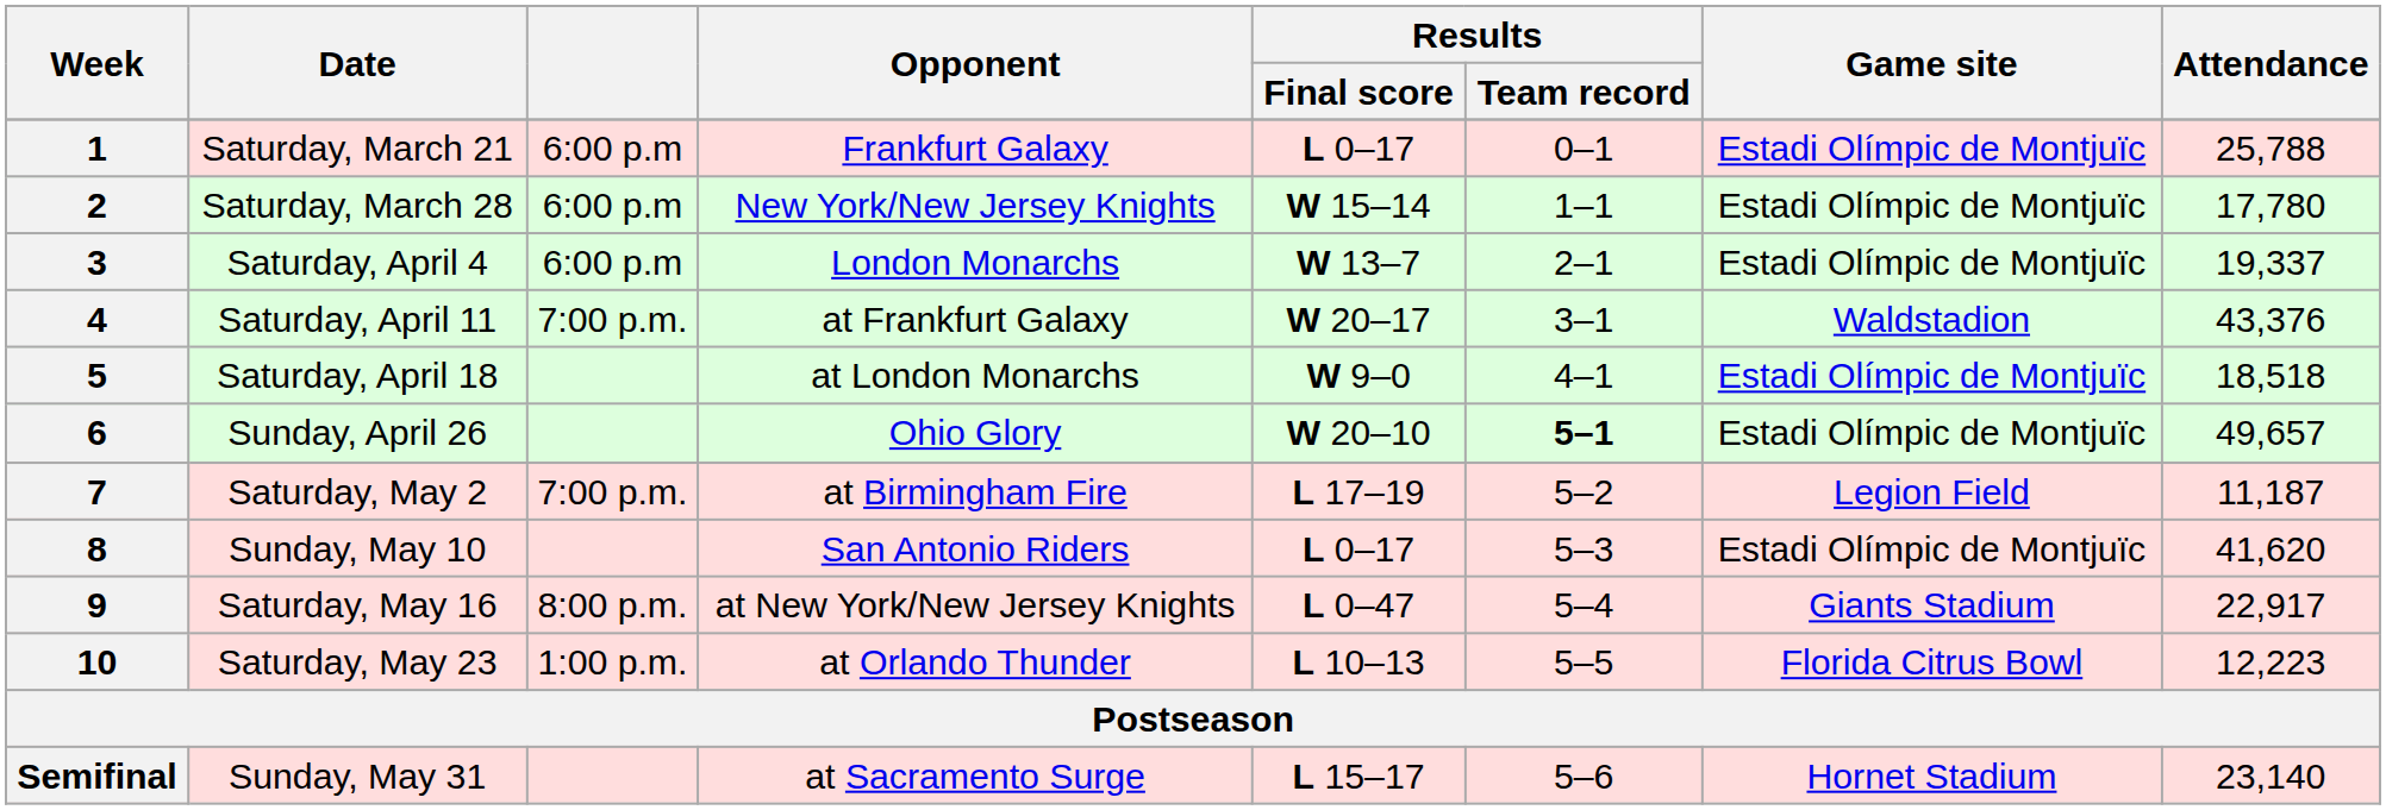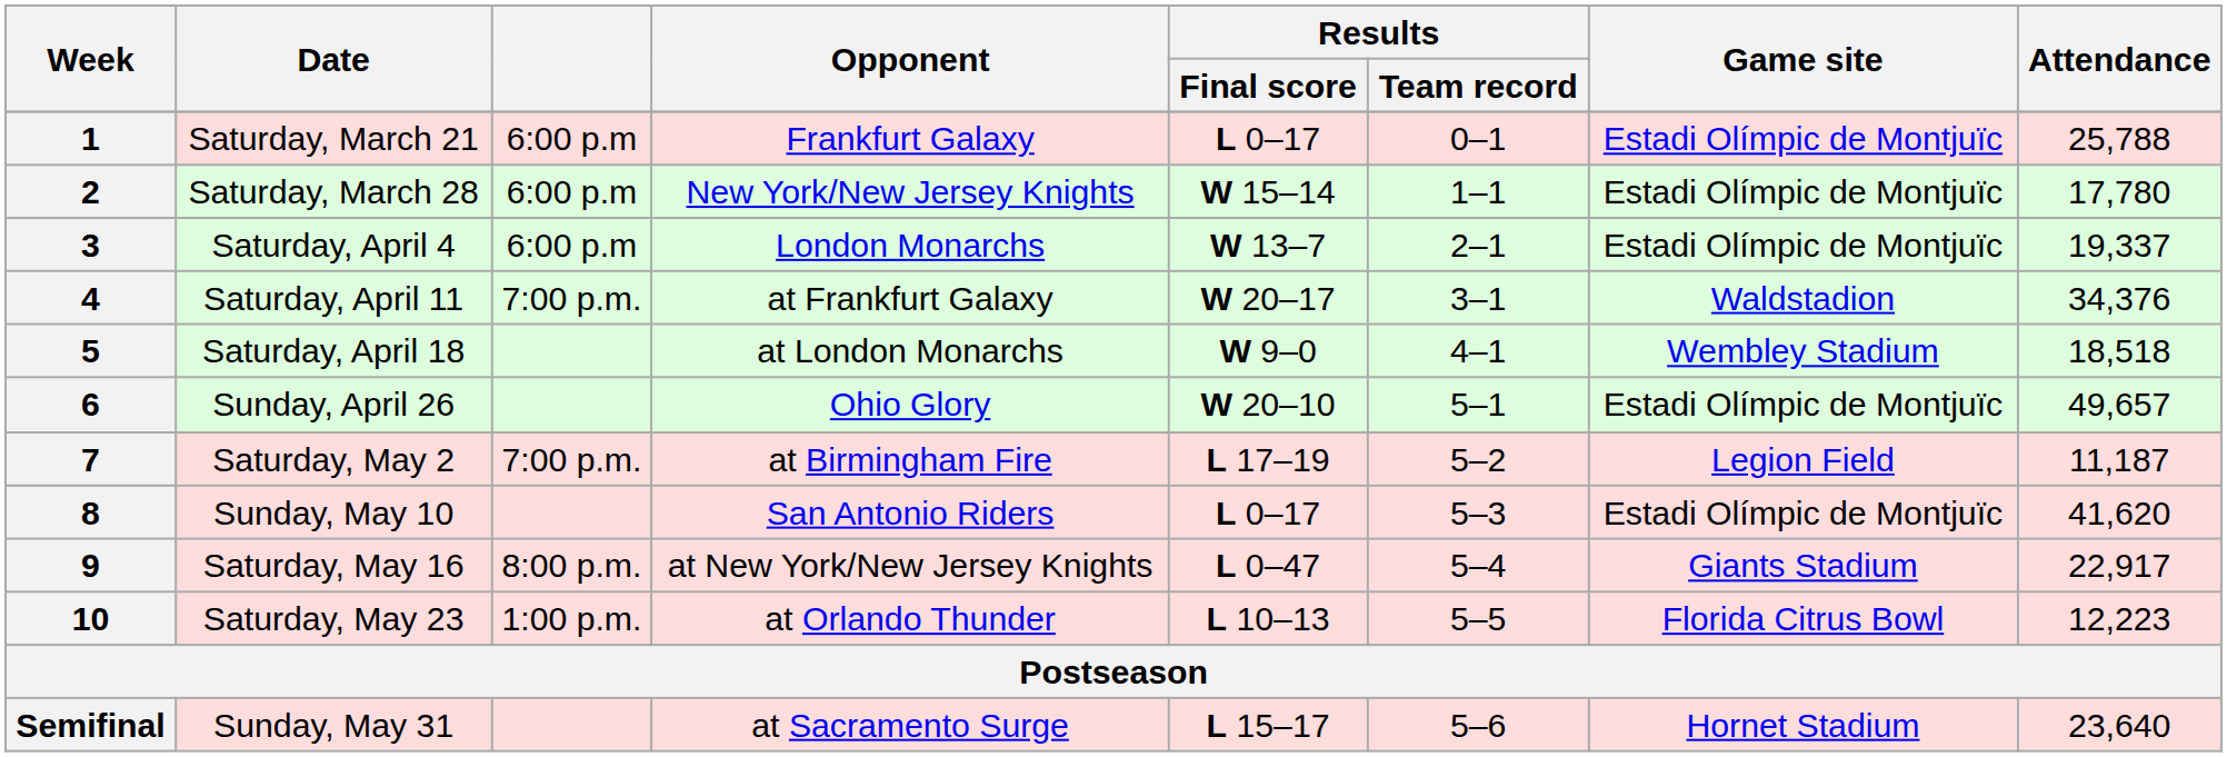 <table class="wikitable" style="font-size:95%; text-align:center; width:66em">
 <tr>
 <th rowspan="2">Week</th>
 <th rowspan="2">Date</th>
 <th rowspan="2"></th>
 <th rowspan="2">Opponent</th>
 <th colspan="2">Results</th>
 <th rowspan="2">Game site</th>
 <th rowspan="2">Attendance</th>
 </tr>
 <tr>
 <th>Final score</th>
 <th>Team record</th>
 </tr>
 <tr>
 </tr>
 <tr bgcolor="FFDDDD">
 <th>1</th>
 <td>Saturday, March 21</td>
 <td>6:00 p.m</td>
 <td><a href='#'>Frankfurt Galaxy</a></td>
 <td><strong>L</strong> 0–17</td>
 <td>0–1</td>
 <td><a href='#'>Estadi Olímpic de Montjuïc</a></td>
 <td>25,788</td>
 </tr>
 <tr bgcolor="DDFFDD">
 <th>2</th>
 <td>Saturday, March 28</td>
 <td>6:00 p.m</td>
 <td><a href='#'>New York/New Jersey Knights</a></td>
 <td><strong>W</strong> 15–14</td>
 <td>1–1</td>
 <td>Estadi Olímpic de Montjuïc</td>
 <td>17,780</td>
 </tr>
 <tr bgcolor="DDFFDD">
 <th>3</th>
 <td>Saturday, April 4</td>
 <td>6:00 p.m</td>
 <td><a href='#'>London Monarchs</a></td>
 <td><strong>W</strong> 13–7</td>
 <td>2–1</td>
 <td>Estadi Olímpic de Montjuïc</td>
 <td>19,337</td>
 </tr>
 <tr bgcolor="DDFFDD">
 <th>4</th>
 <td>Saturday, April 11</td>
 <td>7:00 p.m.</td>
 <td>at Frankfurt Galaxy</td>
 <td><strong>W</strong> 20–17</td>
 <td>3–1</td>
 <td><a href='#'>Waldstadion</a></td>
-<td>43,376</td>
+<td>34,376</td>
 </tr>
 <tr bgcolor="DDFFDD">
 <th>5</th>
 <td>Saturday, April 18</td>
 <td></td>
 <td>at London Monarchs</td>
 <td><strong>W</strong> 9–0</td>
 <td>4–1</td>
-<td><a href='#'>Estadi Olímpic de Montjuïc</a></td>
+<td><a href='#'>Wembley Stadium</a></td>
 <td>18,518</td>
 </tr>
 <tr bgcolor="DDFFDD">
 <th>6</th>
 <td>Sunday, April 26</td>
 <td></td>
 <td><a href='#'>Ohio Glory</a></td>
 <td><strong>W</strong> 20–10</td>
-<td><strong>5–1</strong></td>
+<td>5–1</td>
 <td>Estadi Olímpic de Montjuïc</td>
 <td>49,657</td>
 </tr>
 <tr bgcolor="FFDDDD">
 <th>7</th>
 <td>Saturday, May 2</td>
 <td>7:00 p.m.</td>
 <td>at <a href='#'>Birmingham Fire</a></td>
 <td><strong>L</strong> 17–19</td>
 <td>5–2</td>
 <td><a href='#'>Legion Field</a></td>
 <td>11,187</td>
 </tr>
 <tr bgcolor="FFDDDD">
 <th>8</th>
 <td>Sunday, May 10</td>
 <td></td>
 <td><a href='#'>San Antonio Riders</a></td>
 <td><strong>L</strong> 0–17</td>
 <td>5–3</td>
 <td>Estadi Olímpic de Montjuïc</td>
 <td>41,620</td>
 </tr>
 <tr bgcolor="FFDDDD">
 <th>9</th>
 <td>Saturday, May 16</td>
 <td>8:00 p.m.</td>
 <td>at New York/New Jersey Knights</td>
 <td><strong>L</strong> 0–47</td>
 <td>5–4</td>
 <td><a href='#'>Giants Stadium</a></td>
 <td>22,917</td>
 </tr>
 <tr bgcolor="FFDDDD">
 <th>10</th>
 <td>Saturday, May 23</td>
 <td>1:00 p.m.</td>
 <td>at <a href='#'>Orlando Thunder</a></td>
 <td><strong>L</strong> 10–13</td>
 <td>5–5</td>
 <td><a href='#'>Florida Citrus Bowl</a></td>
 <td>12,223</td>
 </tr>
 <tr>
 <th colspan=8>Postseason</th>
 </tr>
 <tr bgcolor="#FFDDDD">
 <th>Semifinal</th>
 <td>Sunday, May 31</td>
 <td></td>
 <td>at <a href='#'>Sacramento Surge</a></td>
 <td><strong>L</strong> 15–17</td>
 <td>5–6</td>
 <td><a href='#'>Hornet Stadium</a></td>
-<td>23,140</td>
+<td>23,640</td>
 </tr>
 </table>
